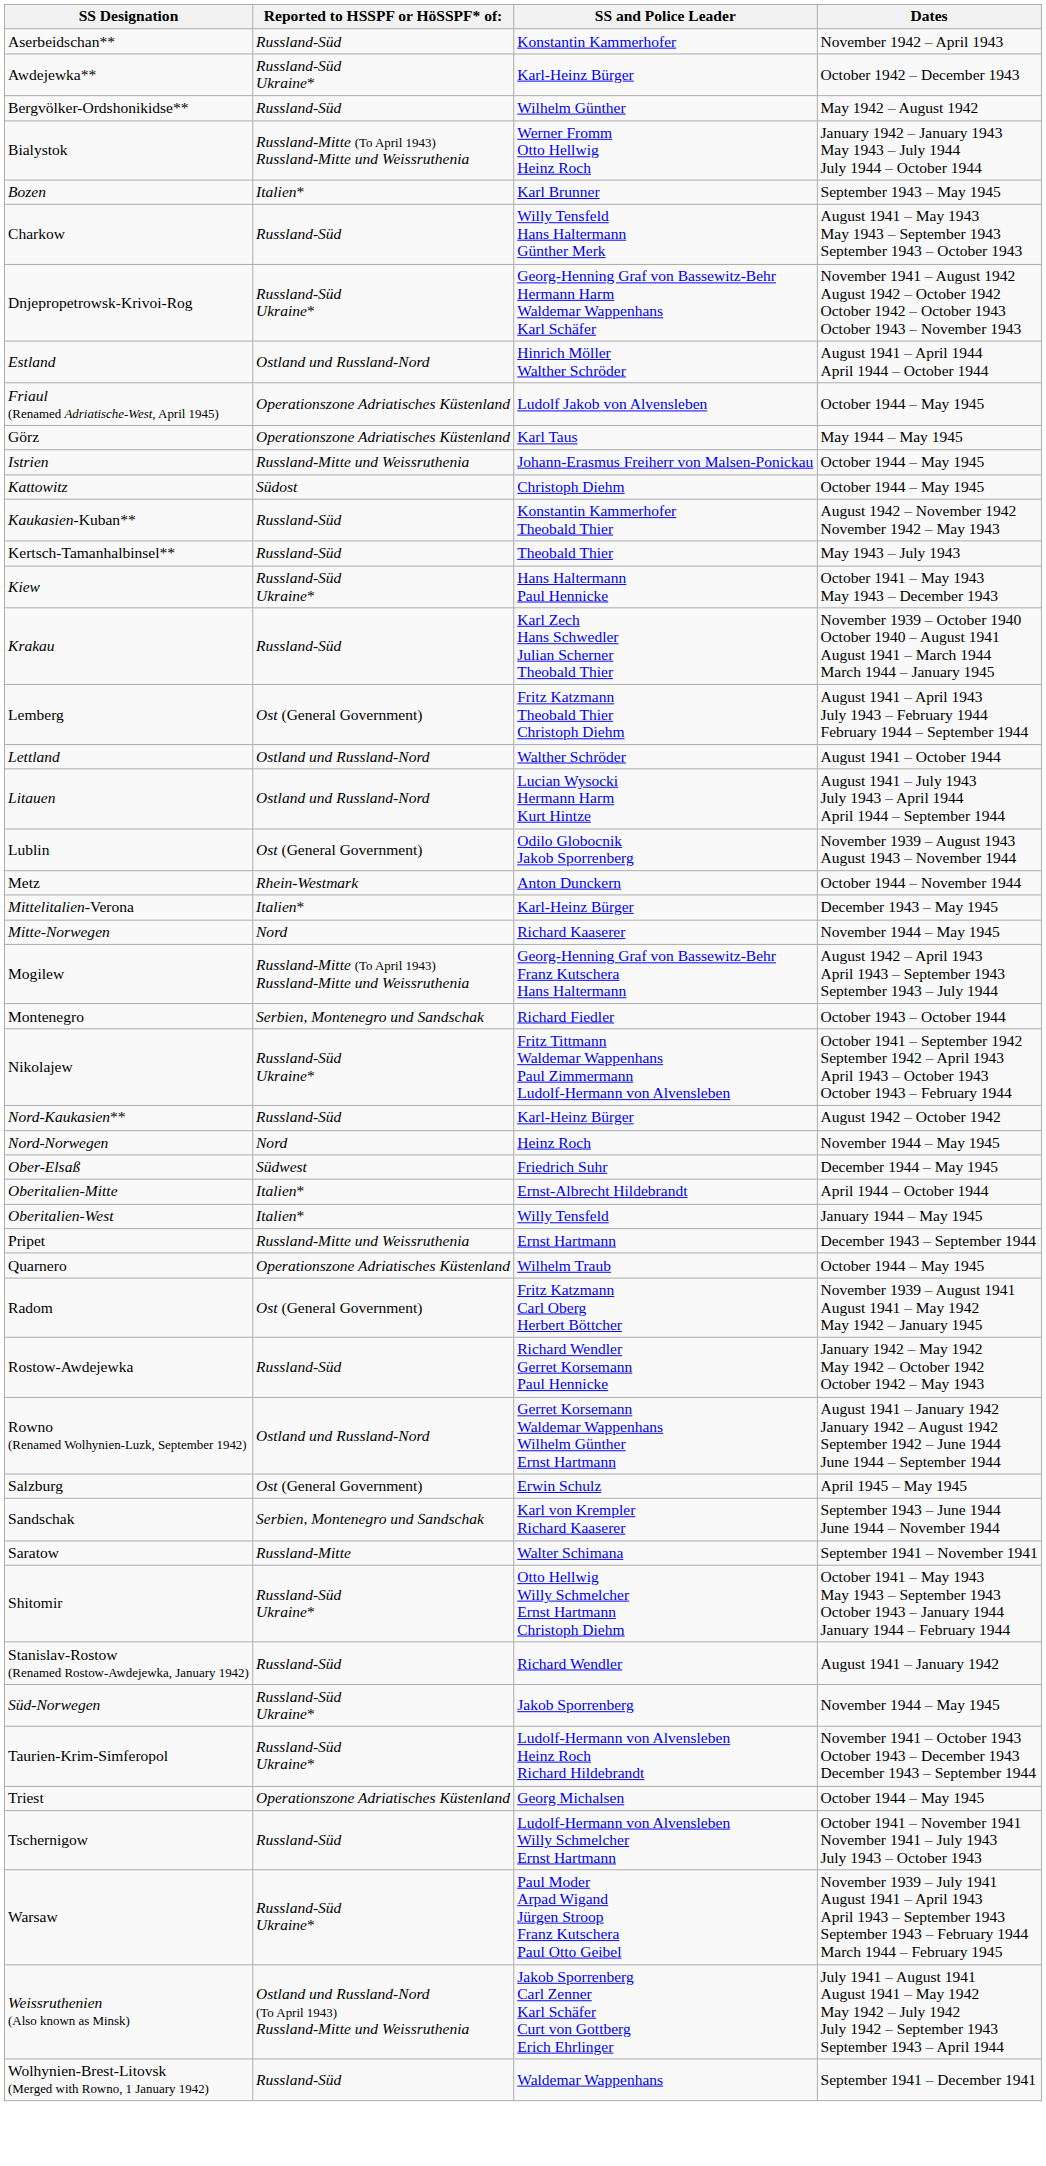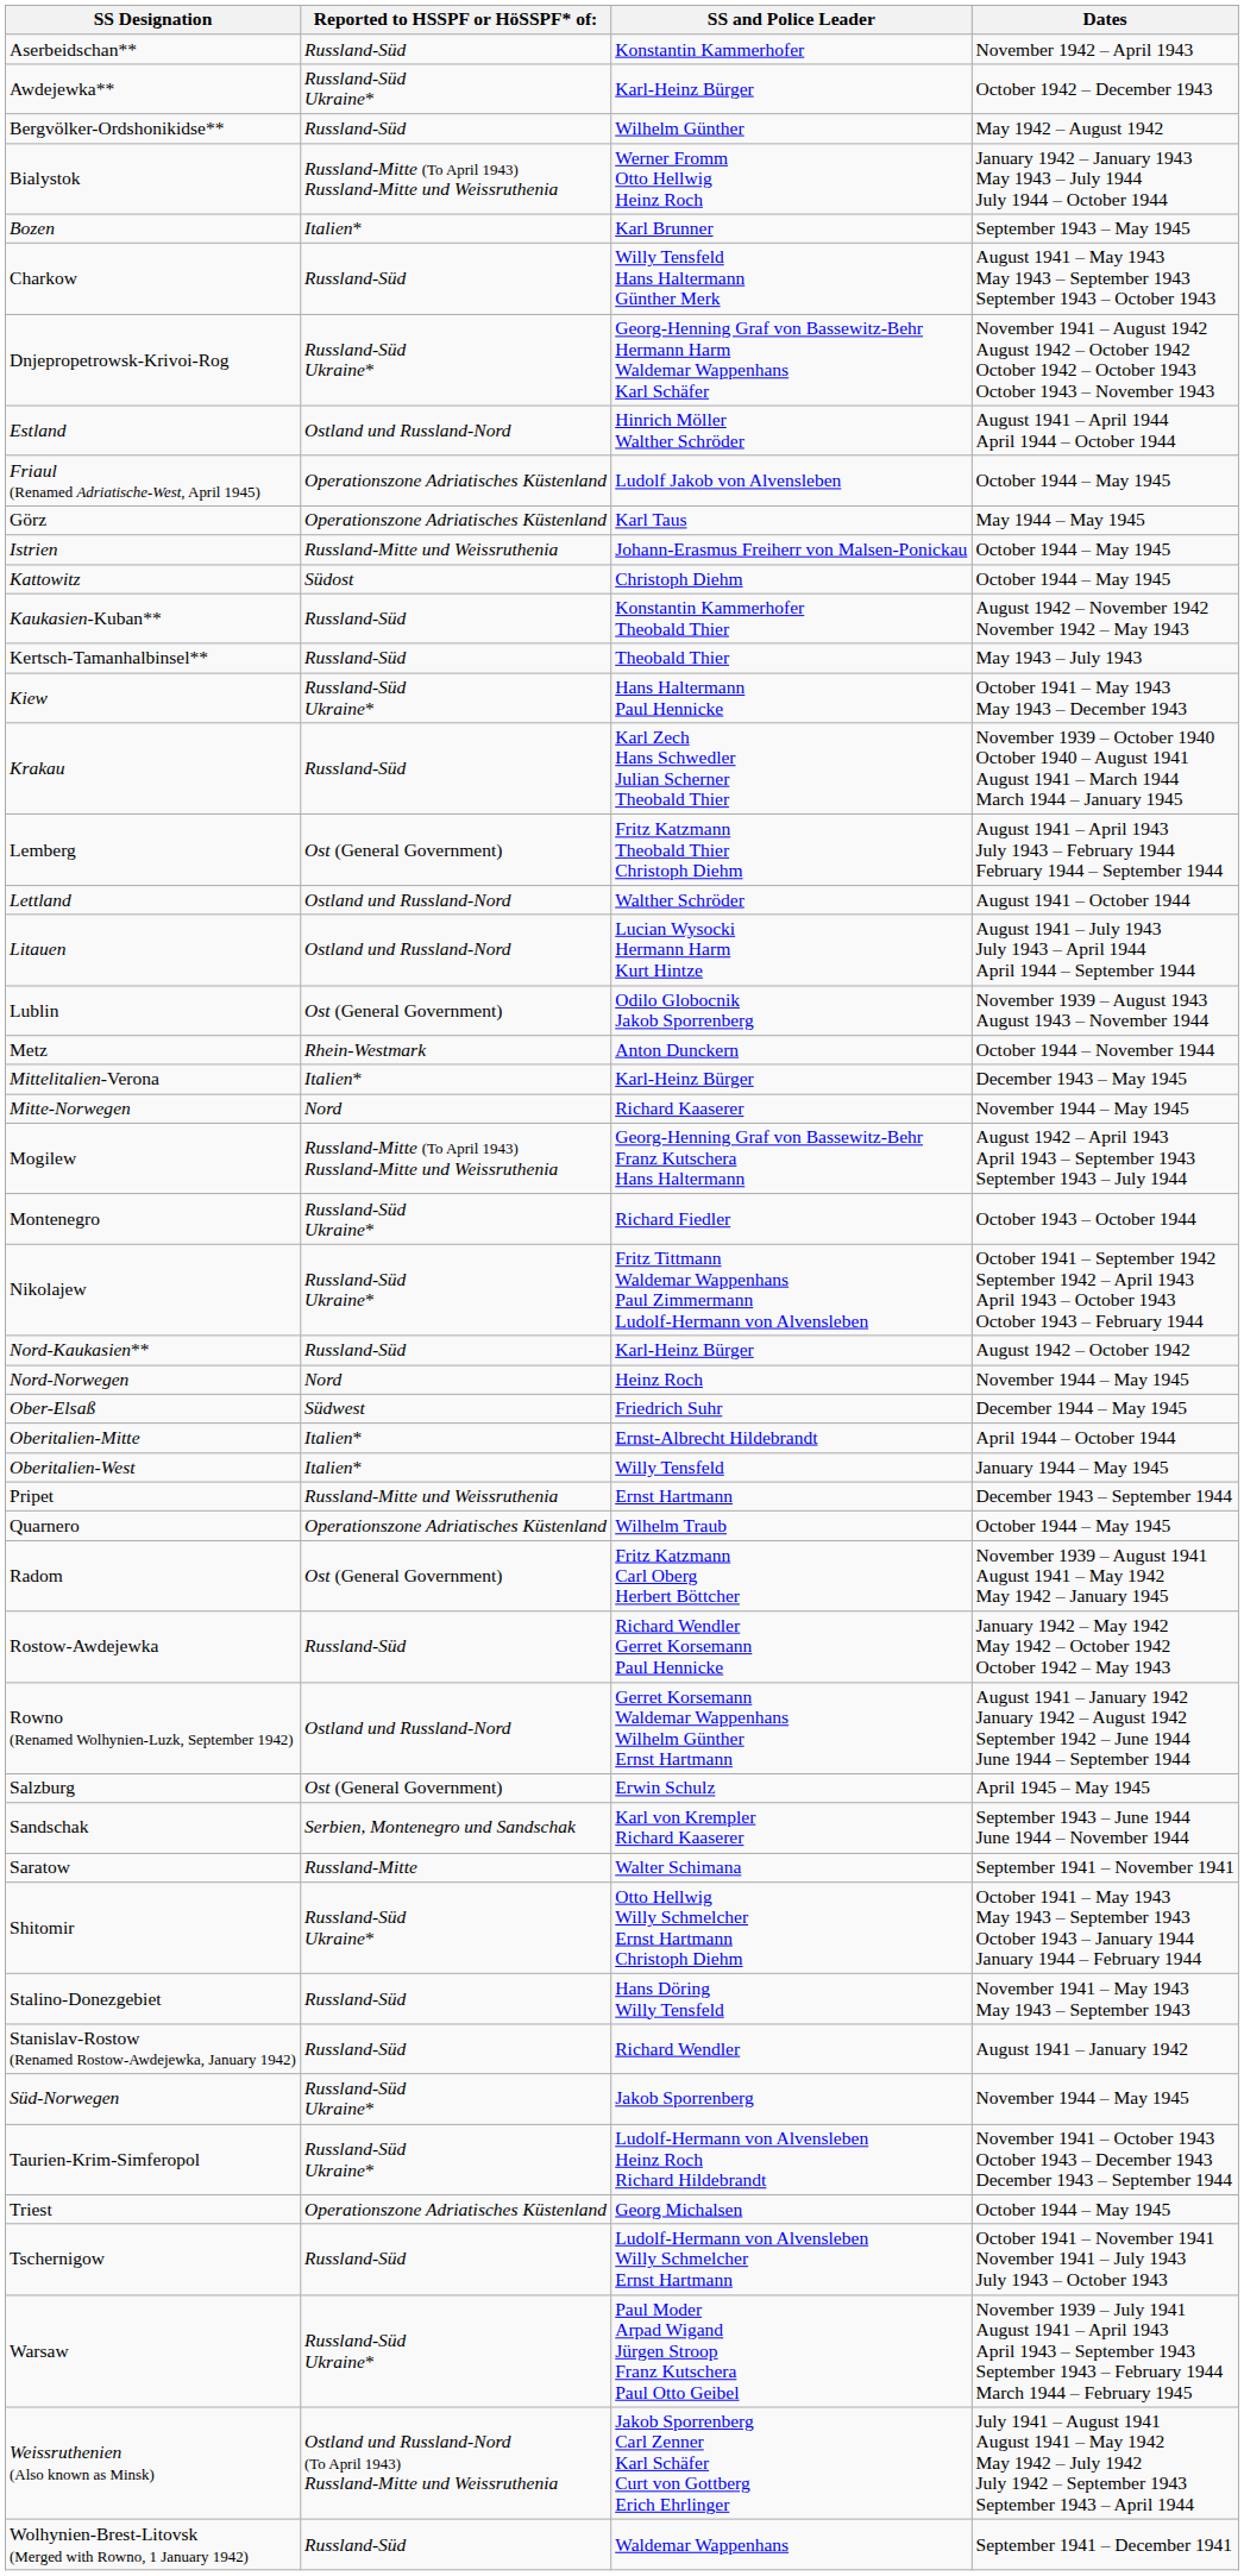 <table class="wikitable">
 <tr>
 <th>SS Designation</th>
 <th>Reported to HSSPF or HöSSPF*  of:</th>
 <th>SS and Police Leader</th>
 <th>Dates</th>
 </tr>
 <tr>
 <td>Aserbeidschan**</td>
 <td><em>Russland-Süd</em></td>
 <td><a href='#'>Konstantin Kammerhofer</a></td>
 <td>November 1942 – April 1943</td>
 </tr>
 <tr>
 <td>Awdejewka**</td>
 <td><em>Russland-Süd</em><br><em>Ukraine</em>*</td>
 <td><a href='#'>Karl-Heinz Bürger</a></td>
 <td>October 1942 – December 1943</td>
 </tr>
 <tr>
 <td>Bergvölker-Ordshonikidse**</td>
 <td><em>Russland-Süd</em></td>
 <td><a href='#'>Wilhelm Günther</a></td>
 <td>May 1942 – August 1942</td>
 </tr>
 <tr>
 <td>Bialystok</td>
 <td><em>Russland-Mitte</em> <small>(To April 1943)</small><br> <em>Russland-Mitte und Weissruthenia</em></td>
 <td><a href='#'>Werner Fromm</a><br><a href='#'>Otto Hellwig</a><br><a href='#'>Heinz Roch</a></td>
 <td>January 1942 – January 1943<br>May 1943 – July 1944<br>July 1944 – October 1944</td>
 </tr>
 <tr>
 <td><em>Bozen</em></td>
 <td><em>Italien</em>*</td>
 <td><a href='#'>Karl Brunner</a></td>
 <td>September 1943 – May 1945</td>
 </tr>
 <tr>
 <td>Charkow</td>
 <td><em>Russland-Süd</em></td>
 <td><a href='#'>Willy Tensfeld</a><br><a href='#'>Hans Haltermann</a><br><a href='#'>Günther Merk</a></td>
 <td>August 1941 – May 1943<br>May 1943 – September 1943<br>September 1943 – October 1943</td>
 </tr>
 <tr>
 <td>Dnjepropetrowsk-Krivoi-Rog</td>
 <td><em>Russland-Süd</em><br><em>Ukraine</em>*</td>
 <td><a href='#'>Georg-Henning Graf von Bassewitz-Behr</a><br><a href='#'>Hermann Harm</a><br><a href='#'>Waldemar Wappenhans</a><br><a href='#'>Karl Schäfer</a></td>
 <td>November 1941 – August 1942<br>August 1942 – October 1942<br>October 1942 – October 1943<br>October 1943 – November 1943</td>
 </tr>
 <tr>
 <td><em>Estland</em></td>
 <td><em>Ostland und Russland-Nord</em></td>
 <td><a href='#'>Hinrich Möller</a><br><a href='#'>Walther Schröder</a></td>
 <td>August 1941 – April 1944<br>April 1944 – October 1944</td>
 </tr>
 <tr>
 <td><em>Friaul</em><br><small>(Renamed <em>Adriatische-West</em>, April 1945)</small></td>
 <td><em>Operationszone Adriatisches Küstenland </em></td>
 <td><a href='#'>Ludolf Jakob von Alvensleben</a></td>
 <td>October 1944 – May 1945</td>
 </tr>
 <tr>
 <td>Görz</td>
 <td><em>Operationszone Adriatisches Küstenland </em></td>
 <td><a href='#'>Karl Taus</a></td>
 <td>May 1944 – May 1945</td>
 </tr>
 <tr>
 <td><em>Istrien</em></td>
 <td><em>Russland-Mitte und Weissruthenia</em></td>
 <td><a href='#'>Johann-Erasmus Freiherr von Malsen-Ponickau</a></td>
 <td>October 1944 – May 1945</td>
 </tr>
 <tr>
 <td><em>Kattowitz</em></td>
 <td><em>Südost</em></td>
 <td><a href='#'>Christoph Diehm</a></td>
 <td>October 1944 – May 1945</td>
 </tr>
 <tr>
 <td><em>Kaukasien</em>-Kuban**</td>
 <td><em>Russland-Süd</em></td>
 <td><a href='#'>Konstantin Kammerhofer</a><br><a href='#'>Theobald Thier</a></td>
 <td>August 1942 – November 1942<br>November 1942 – May 1943</td>
 </tr>
 <tr>
 <td>Kertsch-Tamanhalbinsel**</td>
 <td><em>Russland-Süd</em></td>
 <td><a href='#'>Theobald Thier</a></td>
 <td>May 1943 – July 1943</td>
 </tr>
 <tr>
 <td><em>Kiew</em></td>
 <td><em>Russland-Süd</em><br><em>Ukraine</em>*</td>
 <td><a href='#'>Hans Haltermann</a><br><a href='#'>Paul Hennicke</a></td>
 <td>October 1941 – May 1943<br>May 1943 – December 1943</td>
 </tr>
 <tr>
 <td><em>Krakau</em></td>
 <td><em>Russland-Süd</em></td>
 <td><a href='#'>Karl Zech</a><br><a href='#'>Hans Schwedler</a><br><a href='#'>Julian Scherner</a><br><a href='#'>Theobald Thier</a></td>
 <td>November 1939 – October 1940<br>October 1940 – August 1941<br>August 1941 – March 1944<br>March 1944 – January 1945</td>
 </tr>
 <tr>
 <td>Lemberg</td>
 <td><em>Ost</em> (General Government)</td>
 <td><a href='#'>Fritz Katzmann</a><br><a href='#'>Theobald Thier</a><br><a href='#'>Christoph Diehm</a></td>
 <td>August 1941 – April 1943<br>July 1943 – February 1944<br>February 1944 – September 1944</td>
 </tr>
 <tr>
 <td><em>Lettland</em></td>
 <td><em>Ostland und Russland-Nord</em></td>
 <td><a href='#'>Walther Schröder</a></td>
 <td>August 1941 – October 1944</td>
 </tr>
 <tr>
 <td><em>Litauen</em></td>
 <td><em>Ostland und Russland-Nord</em></td>
 <td><a href='#'>Lucian Wysocki</a><br><a href='#'>Hermann Harm</a><br><a href='#'>Kurt Hintze</a></td>
 <td>August 1941 – July 1943<br>July 1943 – April 1944<br>April 1944 – September 1944</td>
 </tr>
 <tr>
 <td>Lublin</td>
 <td><em>Ost</em> (General Government)</td>
 <td><a href='#'>Odilo Globocnik</a><br><a href='#'>Jakob Sporrenberg</a></td>
 <td>November 1939 – August 1943<br>August 1943 – November 1944</td>
 </tr>
 <tr>
 <td>Metz</td>
 <td><em>Rhein-Westmark</em></td>
 <td><a href='#'>Anton Dunckern</a></td>
 <td>October 1944 – November 1944</td>
 </tr>
 <tr>
 <td><em>Mittelitalien</em>-Verona</td>
 <td><em>Italien</em>*</td>
 <td><a href='#'>Karl-Heinz Bürger</a></td>
 <td>December 1943 – May 1945</td>
 </tr>
 <tr>
 <td><em>Mitte-Norwegen</em></td>
 <td><em>Nord</em></td>
 <td><a href='#'>Richard Kaaserer</a></td>
 <td>November 1944 – May 1945</td>
 </tr>
 <tr>
 <td>Mogilew</td>
 <td><em>Russland-Mitte</em> <small>(To April 1943)</small><br> <em>Russland-Mitte und Weissruthenia</em></td>
 <td><a href='#'>Georg-Henning Graf von Bassewitz-Behr</a><br><a href='#'>Franz Kutschera</a><br><a href='#'>Hans Haltermann</a></td>
 <td>August 1942 – April 1943<br>April 1943 – September 1943<br>September 1943 – July 1944</td>
 </tr>
 <tr>
 <td>Montenegro</td>
-<td><em>Serbien, Montenegro und Sandschak</em></td>
+<td><em>Russland-Süd</em><br><em>Ukraine</em>*</td>
 <td><a href='#'>Richard Fiedler</a></td>
 <td>October 1943 – October 1944</td>
 </tr>
 <tr>
 <td>Nikolajew</td>
 <td><em>Russland-Süd</em><br><em>Ukraine</em>*</td>
 <td><a href='#'>Fritz Tittmann</a><br><a href='#'>Waldemar Wappenhans</a><br><a href='#'>Paul Zimmermann</a><br><a href='#'>Ludolf-Hermann von Alvensleben</a></td>
 <td>October 1941 – September 1942<br>September 1942 – April 1943<br>April 1943 – October 1943<br>October 1943 – February 1944</td>
 </tr>
 <tr>
 <td><em>Nord-Kaukasien</em>**</td>
 <td><em>Russland-Süd</em></td>
 <td><a href='#'>Karl-Heinz Bürger</a></td>
 <td>August 1942 – October 1942</td>
 </tr>
 <tr>
 <td><em>Nord-Norwegen</em></td>
 <td><em>Nord</em></td>
 <td><a href='#'>Heinz Roch</a></td>
 <td>November 1944 – May 1945</td>
 </tr>
 <tr>
 <td><em>Ober-Elsaß</em></td>
 <td><em>Südwest</em></td>
 <td><a href='#'>Friedrich Suhr</a></td>
 <td>December 1944 – May 1945</td>
 </tr>
 <tr>
 <td><em>Oberitalien-Mitte</em></td>
 <td><em>Italien</em>*</td>
 <td><a href='#'>Ernst-Albrecht Hildebrandt</a></td>
 <td>April 1944 – October 1944</td>
 </tr>
 <tr>
 <td><em>Oberitalien-West</em></td>
 <td><em>Italien</em>*</td>
 <td><a href='#'>Willy Tensfeld</a></td>
 <td>January 1944 – May 1945</td>
 </tr>
 <tr>
 <td>Pripet</td>
 <td><em>Russland-Mitte und Weissruthenia</em></td>
 <td><a href='#'>Ernst Hartmann</a></td>
 <td>December 1943 – September 1944</td>
 </tr>
 <tr>
 <td>Quarnero</td>
 <td><em>Operationszone Adriatisches Küstenland </em></td>
 <td><a href='#'>Wilhelm Traub</a></td>
 <td>October 1944 – May 1945</td>
 </tr>
 <tr>
 <td>Radom</td>
 <td><em>Ost</em> (General Government)</td>
 <td><a href='#'>Fritz Katzmann</a><br><a href='#'>Carl Oberg</a><br><a href='#'>Herbert Böttcher</a></td>
 <td>November 1939 – August 1941<br>August 1941 – May 1942<br>May 1942 – January 1945</td>
 </tr>
 <tr>
 <td>Rostow-Awdejewka</td>
 <td><em>Russland-Süd</em></td>
 <td><a href='#'>Richard Wendler</a><br><a href='#'>Gerret Korsemann</a><br><a href='#'>Paul Hennicke</a></td>
 <td>January 1942 – May 1942<br>May 1942 – October 1942<br>October 1942 – May 1943</td>
 </tr>
 <tr>
 <td>Rowno<br><small>(Renamed Wolhynien-Luzk, September 1942)</small></td>
 <td><em>Ostland und Russland-Nord</em></td>
 <td><a href='#'>Gerret Korsemann</a><br><a href='#'>Waldemar Wappenhans</a><br><a href='#'>Wilhelm Günther</a><br><a href='#'>Ernst Hartmann</a></td>
 <td>August 1941 – January 1942<br>January 1942 – August 1942<br> September 1942 – June 1944<br>June 1944 – September 1944</td>
 </tr>
 <tr>
 <td>Salzburg</td>
 <td><em>Ost</em> (General Government)</td>
 <td><a href='#'>Erwin Schulz</a></td>
 <td>April 1945 – May 1945</td>
 </tr>
 <tr>
 <td>Sandschak</td>
 <td><em>Serbien, Montenegro und Sandschak</em></td>
 <td><a href='#'>Karl von Krempler</a><br><a href='#'>Richard Kaaserer</a></td>
 <td>September 1943 – June 1944<br>June 1944 – November 1944</td>
 </tr>
 <tr>
 <td>Saratow</td>
 <td><em>Russland-Mitte</em></td>
 <td><a href='#'>Walter Schimana</a></td>
 <td>September 1941 – November 1941</td>
 </tr>
 <tr>
 <td>Shitomir</td>
 <td><em>Russland-Süd</em><br><em>Ukraine</em>*</td>
 <td><a href='#'>Otto Hellwig</a><br><a href='#'>Willy Schmelcher</a><br><a href='#'>Ernst Hartmann</a><br><a href='#'>Christoph Diehm</a></td>
 <td>October 1941 – May 1943<br>May 1943 – September 1943<br>October 1943 – January 1944<br>January 1944 – February 1944</td>
 </tr>
 <tr>
+<td>Stalino-Donezgebiet</td>
+<td><em>Russland-Süd</em></td>
+<td><a href='#'>Hans Döring</a><br><a href='#'>Willy Tensfeld</a></td>
+<td>November 1941 – May 1943<br>May 1943 – September 1943</td>
+</tr>
+<tr>
 <td>Stanislav-Rostow<br><small>(Renamed Rostow-Awdejewka, January 1942)</small></td>
 <td><em>Russland-Süd</em></td>
 <td><a href='#'>Richard Wendler</a></td>
 <td>August 1941 – January 1942</td>
 </tr>
 <tr>
 <td><em>Süd-Norwegen</em></td>
 <td><em>Russland-Süd</em><br><em>Ukraine</em>*</td>
 <td><a href='#'>Jakob Sporrenberg</a></td>
 <td>November 1944 – May 1945</td>
 </tr>
 <tr>
 <td>Taurien-Krim-Simferopol</td>
 <td><em>Russland-Süd</em><br><em>Ukraine</em>*</td>
 <td><a href='#'>Ludolf-Hermann von Alvensleben</a><br><a href='#'>Heinz Roch</a><br><a href='#'>Richard Hildebrandt</a></td>
 <td>November 1941 – October 1943<br>October 1943 – December 1943<br>December 1943 – September 1944</td>
 </tr>
 <tr>
 <td>Triest</td>
 <td><em>Operationszone Adriatisches Küstenland </em></td>
 <td><a href='#'>Georg Michalsen</a></td>
 <td>October 1944 – May 1945</td>
 </tr>
 <tr>
 <td>Tschernigow</td>
 <td><em>Russland-Süd</em></td>
 <td><a href='#'>Ludolf-Hermann von Alvensleben</a><br><a href='#'>Willy Schmelcher</a><br><a href='#'>Ernst Hartmann</a></td>
 <td>October 1941 – November 1941<br>November 1941 – July 1943<br>July 1943 – October 1943</td>
 </tr>
 <tr>
 <td>Warsaw</td>
 <td><em>Russland-Süd</em><br><em>Ukraine</em>*</td>
 <td><a href='#'>Paul Moder</a><br><a href='#'>Arpad Wigand</a><br><a href='#'>Jürgen Stroop</a><br><a href='#'>Franz Kutschera</a><br><a href='#'>Paul Otto Geibel</a></td>
 <td>November 1939 – July 1941<br>August 1941 – April 1943<br>April 1943 – September 1943<br>September 1943 – February 1944<br>March 1944 – February 1945</td>
 </tr>
 <tr>
 <td><em>Weissruthenien</em><br><small>(Also known as Minsk)</small></td>
 <td><em>Ostland und Russland-Nord</em><br><small>(To April 1943)</small><br><em>Russland-Mitte und Weissruthenia</em></td>
 <td><a href='#'>Jakob Sporrenberg</a><br><a href='#'>Carl Zenner</a><br><a href='#'>Karl Schäfer</a><br><a href='#'>Curt von Gottberg</a><br><a href='#'>Erich Ehrlinger</a></td>
 <td>July 1941 – August 1941<br>August 1941 – May 1942<br>May 1942 – July 1942<br>July 1942 – September 1943<br>September 1943 – April 1944</td>
 </tr>
 <tr>
 <td>Wolhynien-Brest-Litovsk<br><small>(Merged with Rowno, 1 January 1942)</small></td>
 <td><em>Russland-Süd</em></td>
 <td><a href='#'>Waldemar Wappenhans</a></td>
 <td>September 1941 – December 1941</td>
 </tr>
 </table>
